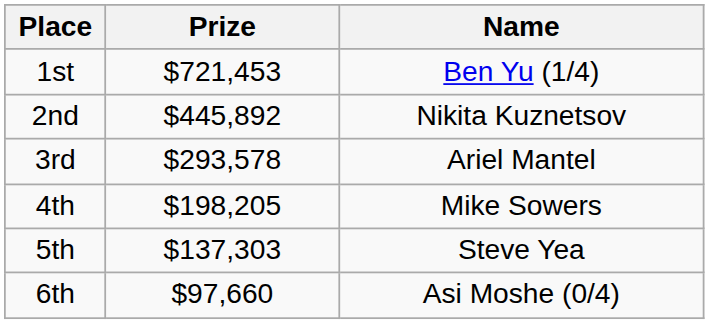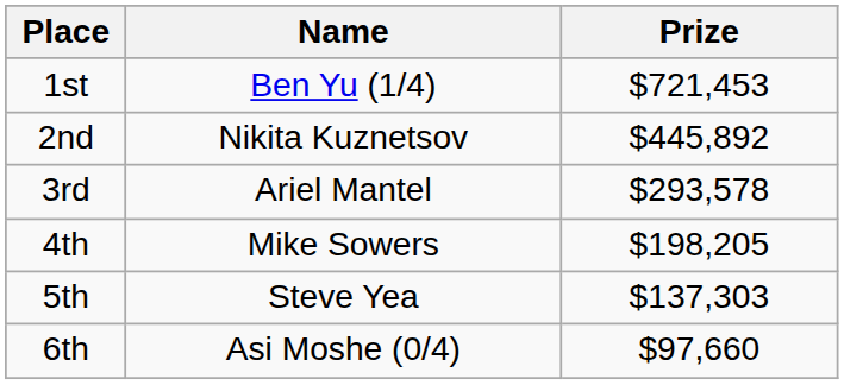 <table class="wikitable">
 <tr>
 <th width="50">Place</th>
+<th width="200">Name</th>
 <th width="125">Prize</th>
-<th width="200">Name</th>
 </tr>
 <tr>
 <td align = "center">1st</td>
+<td align = "center"><a href='#'>Ben Yu</a> (1/4)</td>
 <td align="center">$721,453</td>
-<td align = "center"><a href='#'>Ben Yu</a> (1/4)</td>
 </tr>
 <tr>
 <td align = "center">2nd</td>
+<td align = "center">Nikita Kuznetsov</td>
 <td align="center">$445,892</td>
-<td align = "center">Nikita Kuznetsov</td>
 </tr>
 <tr>
 <td align = "center">3rd</td>
+<td align = "center">Ariel Mantel</td>
 <td align="center">$293,578</td>
-<td align = "center">Ariel Mantel</td>
 </tr>
 <tr>
 <td align = "center">4th</td>
+<td align = "center">Mike Sowers</td>
 <td align="center">$198,205</td>
-<td align = "center">Mike Sowers</td>
 </tr>
 <tr>
 <td align = "center">5th</td>
+<td align = "center">Steve Yea</td>
 <td align="center">$137,303</td>
-<td align = "center">Steve Yea</td>
 </tr>
 <tr>
 <td align = "center">6th</td>
+<td align = "center">Asi Moshe (0/4)</td>
 <td align="center">$97,660</td>
-<td align = "center">Asi Moshe (0/4)</td>
 </tr>
 </table>
